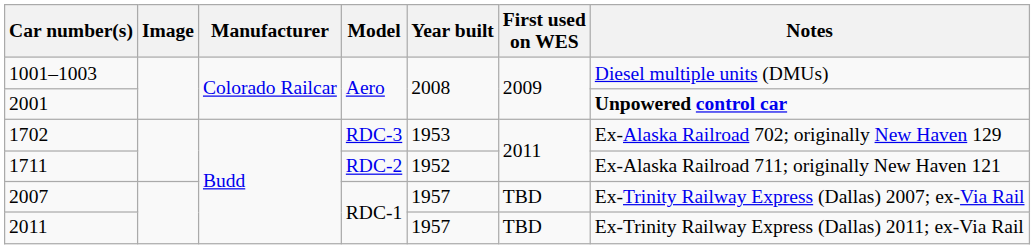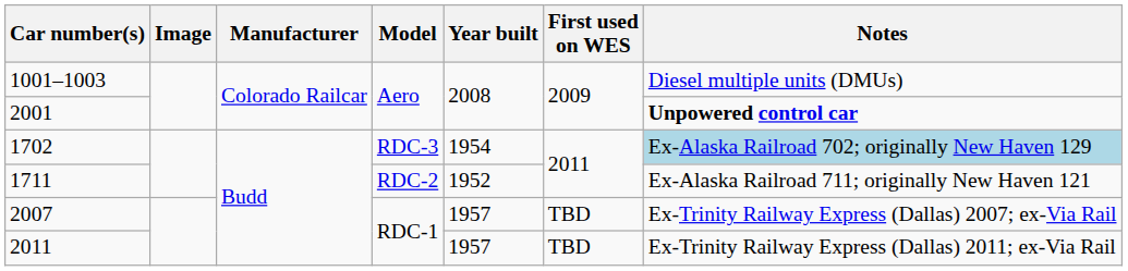 <table class="wikitable">
 <tr>
 <th>Car number(s)</th>
 <th>Image</th>
 <th>Manufacturer</th>
 <th>Model</th>
 <th>Year built</th>
 <th>First used<br> on WES</th>
 <th>Notes</th>
 </tr>
 <tr>
 <td>1001–1003</td>
 <td rowspan="2"></td>
 <td rowspan="2"><a href='#'>Colorado Railcar</a></td>
 <td rowspan="2"><a href='#'>Aero</a></td>
 <td rowspan="2">2008</td>
 <td rowspan="2">2009</td>
 <td><a href='#'>Diesel multiple units</a> (DMUs)</td>
 </tr>
 <tr>
 <td>2001</td>
 <td><strong>Unpowered <a href='#'>control car</a></strong></td>
 </tr>
 <tr>
 <td>1702</td>
 <td rowspan="2"></td>
 <td rowspan="4"><a href='#'>Budd</a></td>
 <td><a href='#'>RDC-3</a></td>
-<td>1953</td>
+<td>1954</td>
 <td rowspan="2">2011</td>
-<td>Ex-<a href='#'>Alaska Railroad</a> 702; originally <a href='#'>New Haven</a> 129</td>
+<td style="background: lightblue;">Ex-<a href='#'>Alaska Railroad</a> 702; originally <a href='#'>New Haven</a> 129</td>
 </tr>
 <tr>
 <td>1711</td>
 <td><a href='#'>RDC-2</a></td>
 <td>1952</td>
 <td>Ex-Alaska Railroad 711; originally New Haven 121</td>
 </tr>
 <tr>
 <td>2007</td>
 <td rowspan="2"></td>
 <td rowspan="2">RDC-1</td>
 <td>1957</td>
 <td>TBD</td>
 <td>Ex-<a href='#'>Trinity Railway Express</a> (Dallas) 2007; ex-<a href='#'>Via Rail</a></td>
 </tr>
 <tr>
 <td>2011</td>
 <td>1957</td>
 <td>TBD</td>
 <td>Ex-Trinity Railway Express (Dallas) 2011; ex-Via Rail</td>
 </tr>
 </table>
